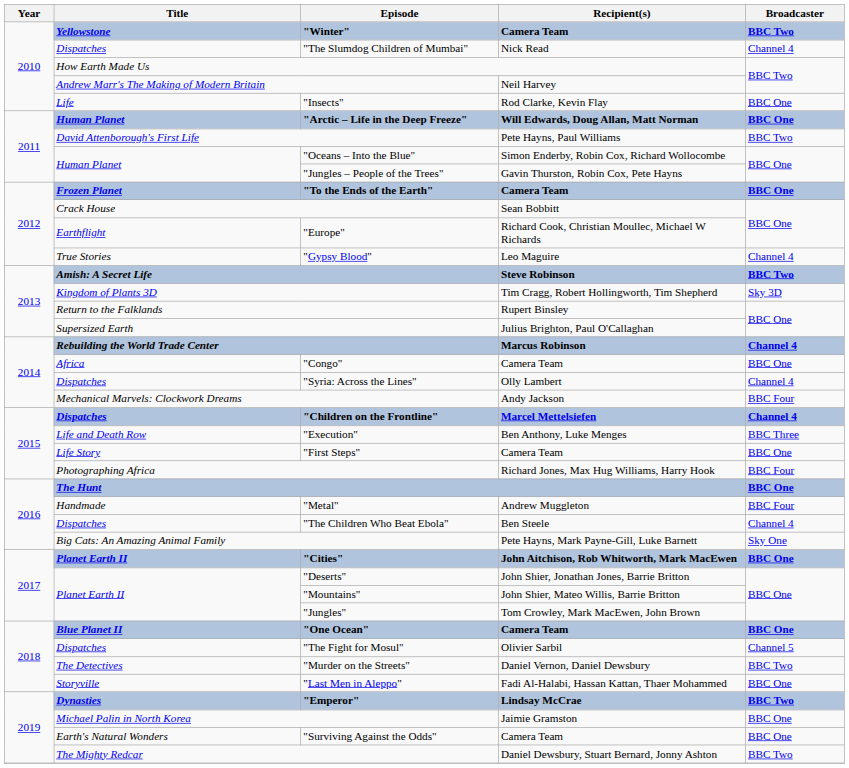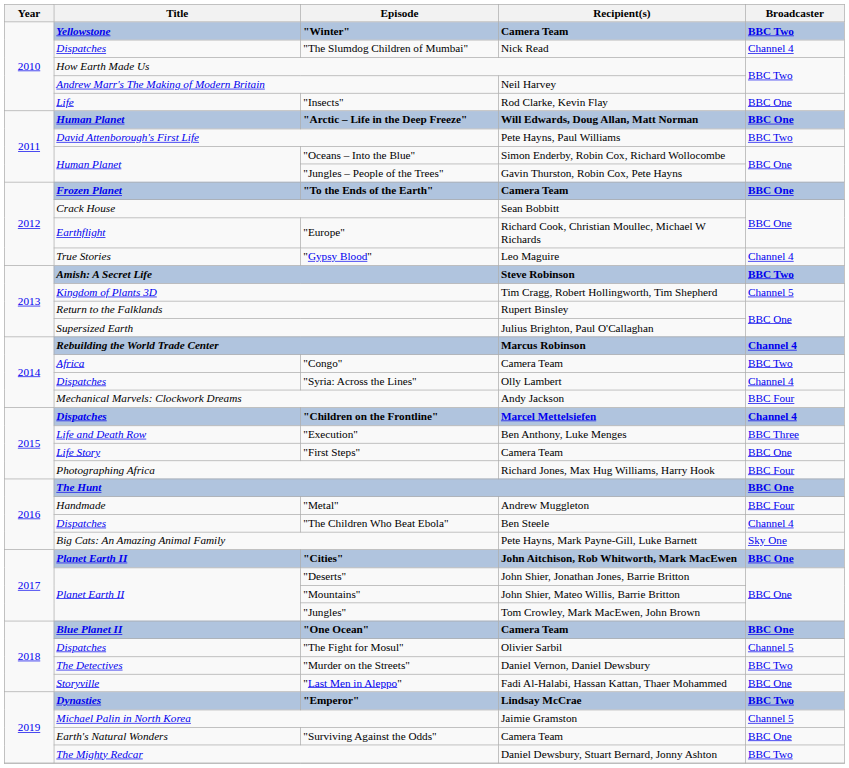 <table class="wikitable" width="95%">
 <tr>
 <th width=5%>Year</th>
 <th width=25%>Title</th>
 <th width=20%>Episode</th>
 <th width=25%><strong>Recipient(s)</strong></th>
 <th width=10%><strong>Broadcaster</strong></th>
 </tr>
 <tr>
 <td rowspan="5" style="text-align:center;"><a href='#'>2010</a></td>
 <td style="background:#B0C4DE;"><strong><em><a href='#'>Yellowstone</a></em></strong></td>
 <td style="background:#B0C4DE;"><strong>"Winter"</strong></td>
 <td style="background:#B0C4DE;"><strong>Camera Team</strong></td>
 <td style="background:#B0C4DE;"><strong><a href='#'>BBC Two</a></strong></td>
 </tr>
 <tr>
 <td><em><a href='#'>Dispatches</a></em></td>
 <td>"The Slumdog Children of Mumbai"</td>
 <td>Nick Read</td>
 <td><a href='#'>Channel 4</a></td>
 </tr>
 <tr>
 <td colspan="3"><em>How Earth Made Us</em></td>
 <td rowspan="2"><a href='#'>BBC Two</a></td>
 </tr>
 <tr>
 <td colspan="2"><em><a href='#'>Andrew Marr's The Making of Modern Britain</a></em></td>
 <td>Neil Harvey</td>
 </tr>
 <tr>
 <td><em><a href='#'>Life</a></em></td>
 <td>"Insects"</td>
 <td>Rod Clarke, Kevin Flay</td>
 <td><a href='#'>BBC One</a></td>
 </tr>
 <tr>
 <td rowspan="4" style="text-align:center;"><a href='#'>2011</a></td>
 <td style="background:#B0C4DE;"><strong><em><a href='#'>Human Planet</a></em></strong></td>
 <td style="background:#B0C4DE;"><strong>"Arctic – Life in the Deep Freeze"</strong></td>
 <td style="background:#B0C4DE;"><strong>Will Edwards, Doug Allan, Matt Norman</strong></td>
 <td style="background:#B0C4DE;"><strong><a href='#'>BBC One</a></strong></td>
 </tr>
 <tr>
 <td colspan="2"><em><a href='#'>David Attenborough's First Life</a></em></td>
 <td>Pete Hayns, Paul Williams</td>
 <td><a href='#'>BBC Two</a></td>
 </tr>
 <tr>
 <td rowspan="2"><em><a href='#'>Human Planet</a></em></td>
 <td>"Oceans – Into the Blue"</td>
 <td>Simon Enderby, Robin Cox, Richard Wollocombe</td>
 <td rowspan="2"><a href='#'>BBC One</a></td>
 </tr>
 <tr>
 <td>"Jungles – People of the Trees"</td>
 <td>Gavin Thurston, Robin Cox, Pete Hayns</td>
 </tr>
 <tr>
 <td rowspan="4" style="text-align:center;"><a href='#'>2012</a></td>
 <td style="background:#B0C4DE;"><strong><em><a href='#'>Frozen Planet</a></em></strong></td>
 <td style="background:#B0C4DE;"><strong>"To the Ends of the Earth"</strong></td>
 <td style="background:#B0C4DE;"><strong>Camera Team</strong></td>
 <td style="background:#B0C4DE;"><strong><a href='#'>BBC One</a></strong></td>
 </tr>
 <tr>
 <td colspan="2"><em>Crack House</em></td>
 <td>Sean Bobbitt</td>
 <td rowspan="2"><a href='#'>BBC One</a></td>
 </tr>
 <tr>
 <td><em><a href='#'>Earthflight</a></em></td>
 <td>"Europe"</td>
 <td>Richard Cook, Christian Moullec, Michael W Richards</td>
 </tr>
 <tr>
 <td><em>True Stories</em></td>
 <td>"<a href='#'>Gypsy Blood</a>"</td>
 <td>Leo Maguire</td>
 <td><a href='#'>Channel 4</a></td>
 </tr>
 <tr>
 <td rowspan="4" style="text-align:center;"><a href='#'>2013</a></td>
 <td colspan="2" style="background:#B0C4DE;"><strong><em>Amish: A Secret Life</em></strong></td>
 <td style="background:#B0C4DE;"><strong>Steve Robinson</strong></td>
 <td style="background:#B0C4DE;"><strong><a href='#'>BBC Two</a></strong></td>
 </tr>
 <tr>
 <td colspan="2"><em><a href='#'>Kingdom of Plants 3D</a></em></td>
 <td>Tim Cragg, Robert Hollingworth, Tim Shepherd</td>
-<td><a href='#'>Sky 3D</a></td>
+<td><a href='#'>Channel 5</a></td>
 </tr>
 <tr>
 <td colspan="2"><em>Return to the Falklands</em></td>
 <td>Rupert Binsley</td>
 <td rowspan="2"><a href='#'>BBC One</a></td>
 </tr>
 <tr>
 <td colspan="2"><em>Supersized Earth</em></td>
 <td>Julius Brighton, Paul O'Callaghan</td>
 </tr>
 <tr>
 <td rowspan="4" style="text-align:center;"><a href='#'>2014</a></td>
 <td colspan="2" style="background:#B0C4DE;"><strong><em>Rebuilding the World Trade Center</em></strong></td>
 <td style="background:#B0C4DE;"><strong>Marcus Robinson</strong></td>
 <td style="background:#B0C4DE;"><strong><a href='#'>Channel 4</a></strong></td>
 </tr>
 <tr>
 <td><em><a href='#'>Africa</a></em></td>
 <td>"Congo"</td>
 <td>Camera Team</td>
-<td><a href='#'>BBC One</a></td>
+<td><a href='#'>BBC Two</a></td>
 </tr>
 <tr>
 <td><em><a href='#'>Dispatches</a></em></td>
 <td>"Syria: Across the Lines"</td>
 <td>Olly Lambert</td>
 <td><a href='#'>Channel 4</a></td>
 </tr>
 <tr>
 <td colspan="2"><em>Mechanical Marvels: Clockwork Dreams</em></td>
 <td>Andy Jackson</td>
 <td><a href='#'>BBC Four</a></td>
 </tr>
 <tr>
 <td rowspan="4" style="text-align:center;"><a href='#'>2015</a></td>
 <td style="background:#B0C4DE;"><strong><em><a href='#'>Dispatches</a></em></strong></td>
 <td style="background:#B0C4DE;"><strong>"Children on the Frontline"</strong></td>
 <td style="background:#B0C4DE;"><strong><a href='#'>Marcel Mettelsiefen</a></strong></td>
 <td style="background:#B0C4DE;"><strong><a href='#'>Channel 4</a></strong></td>
 </tr>
 <tr>
 <td><em><a href='#'>Life and Death Row</a></em></td>
 <td>"Execution"</td>
 <td>Ben Anthony, Luke Menges</td>
 <td><a href='#'>BBC Three</a></td>
 </tr>
 <tr>
 <td><em><a href='#'>Life Story</a></em></td>
 <td>"First Steps"</td>
 <td>Camera Team</td>
 <td><a href='#'>BBC One</a></td>
 </tr>
 <tr>
 <td colspan="2"><em>Photographing Africa</em></td>
 <td>Richard Jones, Max Hug Williams, Harry Hook</td>
 <td><a href='#'>BBC Four</a></td>
 </tr>
 <tr>
 <td rowspan="4" style="text-align:center;"><a href='#'>2016</a></td>
 <td colspan="3" style="background:#B0C4DE;"><strong><em><a href='#'>The Hunt</a></em></strong></td>
 <td style="background:#B0C4DE;"><strong><a href='#'>BBC One</a></strong></td>
 </tr>
 <tr>
 <td><em>Handmade</em></td>
 <td>"Metal"</td>
 <td>Andrew Muggleton</td>
 <td><a href='#'>BBC Four</a></td>
 </tr>
 <tr>
 <td><em><a href='#'>Dispatches</a></em></td>
 <td>"The Children Who Beat Ebola"</td>
 <td>Ben Steele</td>
 <td><a href='#'>Channel 4</a></td>
 </tr>
 <tr>
 <td colspan="2"><em>Big Cats: An Amazing Animal Family</em></td>
 <td>Pete Hayns, Mark Payne-Gill, Luke Barnett</td>
 <td><a href='#'>Sky One</a></td>
 </tr>
 <tr>
 <td rowspan="4" style="text-align:center;"><a href='#'>2017</a><br></td>
 <td style="background:#B0C4DE;"><strong><em><a href='#'>Planet Earth II</a></em></strong></td>
 <td style="background:#B0C4DE;"><strong>"Cities"</strong></td>
 <td style="background:#B0C4DE;"><strong>John Aitchison, Rob Whitworth, Mark MacEwen</strong></td>
 <td style="background:#B0C4DE;"><strong><a href='#'>BBC One</a></strong></td>
 </tr>
 <tr>
 <td rowspan="3"><em><a href='#'>Planet Earth II</a></em></td>
 <td>"Deserts"</td>
 <td>John Shier, Jonathan Jones, Barrie Britton</td>
 <td rowspan="3"><a href='#'>BBC One</a></td>
 </tr>
 <tr>
 <td>"Mountains"</td>
 <td>John Shier, Mateo Willis, Barrie Britton</td>
 </tr>
 <tr>
 <td>"Jungles"</td>
 <td>Tom Crowley, Mark MacEwen, John Brown</td>
 </tr>
 <tr>
 <td rowspan="4" style="text-align:center;"><a href='#'>2018</a><br></td>
 <td style="background:#B0C4DE;"><strong><em><a href='#'>Blue Planet II</a></em></strong></td>
 <td style="background:#B0C4DE;"><strong>"One Ocean"</strong></td>
 <td style="background:#B0C4DE;"><strong>Camera Team</strong></td>
 <td style="background:#B0C4DE;"><strong><a href='#'>BBC One</a></strong></td>
 </tr>
 <tr>
 <td><em><a href='#'>Dispatches</a></em></td>
 <td>"The Fight for Mosul"</td>
 <td>Olivier Sarbil</td>
 <td><a href='#'>Channel 5</a></td>
 </tr>
 <tr>
 <td><em><a href='#'>The Detectives</a></em></td>
 <td>"Murder on the Streets"</td>
 <td>Daniel Vernon, Daniel Dewsbury</td>
 <td><a href='#'>BBC Two</a></td>
 </tr>
 <tr>
 <td><em><a href='#'>Storyville</a></em></td>
 <td>"<a href='#'>Last Men in Aleppo</a>"</td>
 <td>Fadi Al-Halabi, Hassan Kattan, Thaer Mohammed</td>
 <td><a href='#'>BBC One</a></td>
 </tr>
 <tr>
 <td rowspan="4" style="text-align:center;"><a href='#'>2019</a><br></td>
 <td style="background:#B0C4DE;"><strong><em><a href='#'>Dynasties</a></em></strong></td>
 <td style="background:#B0C4DE;"><strong>"Emperor"</strong></td>
 <td style="background:#B0C4DE;"><strong>Lindsay McCrae</strong></td>
 <td style="background:#B0C4DE;"><strong><a href='#'>BBC Two</a></strong></td>
 </tr>
 <tr>
 <td colspan="2"><em><a href='#'>Michael Palin in North Korea</a></em></td>
 <td>Jaimie Gramston</td>
-<td><a href='#'>BBC One</a></td>
+<td><a href='#'>Channel 5</a></td>
 </tr>
 <tr>
 <td><em>Earth's Natural Wonders</em></td>
 <td>"Surviving Against the Odds"</td>
 <td>Camera Team</td>
 <td><a href='#'>BBC One</a></td>
 </tr>
 <tr>
 <td colspan="2"><em><a href='#'>The Mighty Redcar</a></em></td>
 <td>Daniel Dewsbury, Stuart Bernard, Jonny Ashton</td>
 <td><a href='#'>BBC Two</a></td>
 </tr>
 <tr>
 </tr>
 </table>
